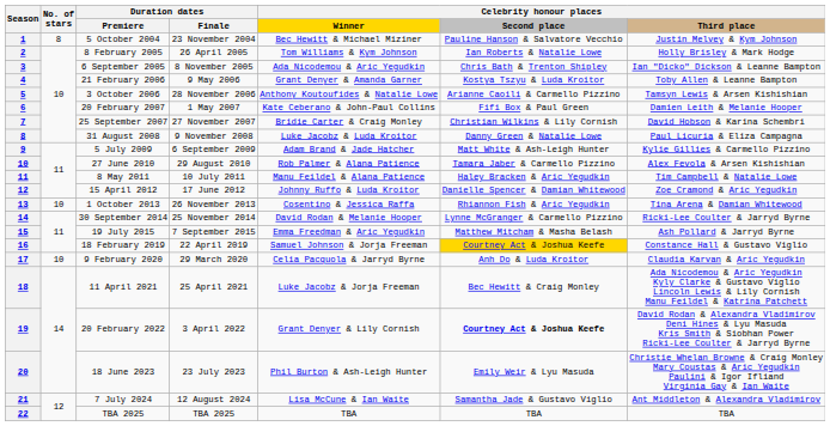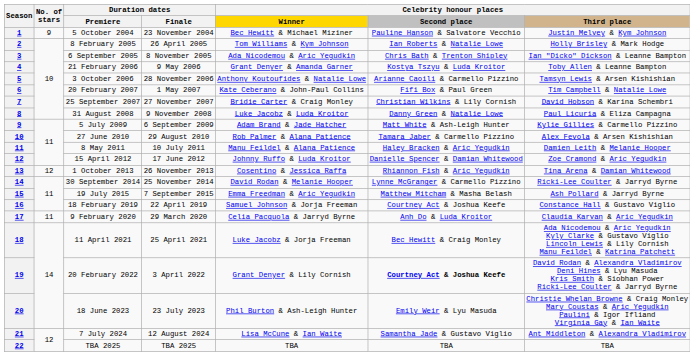 <table class="wikitable" style="white-space:nowrap; font-size:85%;">
 <tr>
 <th rowspan="2">Season</th>
 <th rowspan="2">No. of<br>stars</th>
 <th colspan="2">Duration dates</th>
 <th colspan="3">Celebrity honour places</th>
 </tr>
 <tr>
 <th scope="row" style="text-align:center">Premiere</th>
 <th scope="row" style="text-align:center">Finale</th>
 <th style="background:gold;">Winner</th>
 <th style="background:silver;">Second place</th>
 <th style="background:tan;">Third place</th>
 </tr>
 <tr scope="row" style="text-align:center">
 <th><a href='#'>1</a></th>
-<td>8</td>
+<td>9</td>
 <td>5 October 2004</td>
 <td>23 November 2004</td>
 <td><a href='#'>Bec Hewitt</a> & Michael Miziner</td>
 <td><a href='#'>Pauline Hanson</a> & Salvatore Vecchio</td>
 <td><a href='#'>Justin Melvey</a> & <a href='#'>Kym Johnson</a></td>
 </tr>
 <tr scope="row" style="text-align:center">
 <th><a href='#'>2</a></th>
 <td rowspan="7">10</td>
 <td>8 February 2005</td>
 <td>26 April 2005</td>
 <td><a href='#'>Tom Williams</a> & <a href='#'>Kym Johnson</a></td>
 <td><a href='#'>Ian Roberts</a> & <a href='#'>Natalie Lowe</a></td>
 <td><a href='#'>Holly Brisley</a> & Mark Hodge</td>
 </tr>
 <tr scope="row" style="text-align:center">
 <th><a href='#'>3</a></th>
 <td>6 September 2005</td>
 <td>8 November 2005</td>
 <td><a href='#'>Ada Nicodemou</a> & <a href='#'>Aric Yegudkin</a></td>
 <td><a href='#'>Chris Bath</a> & <a href='#'>Trenton Shipley</a></td>
 <td><a href='#'>Ian "Dicko" Dickson</a> & Leanne Bampton</td>
 </tr>
 <tr scope="row" style="text-align:center">
 <th><a href='#'>4</a></th>
 <td>21 February 2006</td>
 <td>9 May 2006</td>
 <td><a href='#'>Grant Denyer</a> & <a href='#'>Amanda Garner</a></td>
 <td><a href='#'>Kostya Tszyu</a> & <a href='#'>Luda Kroitor</a></td>
 <td><a href='#'>Toby Allen</a> & Leanne Bampton</td>
 </tr>
 <tr scope="row" style="text-align:center">
 <th><a href='#'>5</a></th>
 <td>3 October 2006</td>
 <td>28 November 2006</td>
 <td><a href='#'>Anthony Koutoufides</a> & <a href='#'>Natalie Lowe</a></td>
 <td><a href='#'>Arianne Caoili</a> & Carmello Pizzino</td>
 <td><a href='#'>Tamsyn Lewis</a> & Arsen Kishishian</td>
 </tr>
 <tr scope="row" style="text-align:center">
 <th><a href='#'>6</a></th>
 <td>20 February 2007</td>
 <td>1 May 2007</td>
 <td><a href='#'>Kate Ceberano</a> & John-Paul Collins</td>
 <td><a href='#'>Fifi Box</a> & Paul Green</td>
-<td><a href='#'>Damien Leith</a> & <a href='#'>Melanie Hooper</a></td>
+<td><a href='#'>Tim Campbell</a> & <a href='#'>Natalie Lowe</a></td>
 </tr>
 <tr scope="row" style="text-align:center">
 <th><a href='#'>7</a></th>
 <td>25 September 2007</td>
 <td>27 November 2007</td>
 <td><a href='#'>Bridie Carter</a> & Craig Monley</td>
 <td><a href='#'>Christian Wilkins</a> & Lily Cornish</td>
 <td><a href='#'>David Hobson</a> & Karina Schembri</td>
 </tr>
 <tr scope="row" style="text-align:center">
 <th><a href='#'>8</a></th>
 <td>31 August 2008</td>
 <td>9 November 2008</td>
 <td><a href='#'>Luke Jacobz</a> & <a href='#'>Luda Kroitor</a></td>
 <td><a href='#'>Danny Green</a> & <a href='#'>Natalie Lowe</a></td>
 <td><a href='#'>Paul Licuria</a> & Eliza Campagna</td>
 </tr>
 <tr scope="row" style="text-align:center">
 <th><a href='#'>9</a></th>
 <td rowspan="4">11</td>
 <td>5 July 2009</td>
 <td>6 September 2009</td>
 <td><a href='#'>Adam Brand</a> & <a href='#'>Jade Hatcher</a></td>
 <td><a href='#'>Matt White</a> & Ash-Leigh Hunter</td>
 <td><a href='#'>Kylie Gillies</a> & Carmello Pizzino</td>
 </tr>
 <tr scope="row" style="text-align:center">
 <th><a href='#'>10</a></th>
 <td>27 June 2010</td>
 <td>29 August 2010</td>
 <td><a href='#'>Rob Palmer</a> & <a href='#'>Alana Patience</a></td>
 <td><a href='#'>Tamara Jaber</a> & Carmello Pizzino</td>
 <td><a href='#'>Alex Fevola</a> & Arsen Kishishian</td>
 </tr>
 <tr scope="row" style="text-align:center">
 <th><a href='#'>11</a></th>
 <td>8 May 2011</td>
 <td>10 July 2011</td>
 <td><a href='#'>Manu Feildel</a> & <a href='#'>Alana Patience</a></td>
 <td><a href='#'>Haley Bracken</a> & <a href='#'>Aric Yegudkin</a></td>
-<td><a href='#'>Tim Campbell</a> & <a href='#'>Natalie Lowe</a></td>
+<td><a href='#'>Damien Leith</a> & <a href='#'>Melanie Hooper</a></td>
 </tr>
 <tr scope="row" style="text-align:center">
 <th><a href='#'>12</a></th>
 <td>15 April 2012</td>
 <td>17 June 2012</td>
 <td><a href='#'>Johnny Ruffo</a> & <a href='#'>Luda Kroitor</a></td>
 <td><a href='#'>Danielle Spencer</a> & <a href='#'>Damian Whitewood</a></td>
 <td><a href='#'>Zoe Cramond</a> & <a href='#'>Aric Yegudkin</a></td>
 </tr>
 <tr scope="row" style="text-align:center">
 <th><a href='#'>13</a></th>
-<td>10</td>
+<td>12</td>
 <td>1 October 2013</td>
 <td>26 November 2013</td>
 <td><a href='#'>Cosentino</a> & <a href='#'>Jessica Raffa</a></td>
 <td><a href='#'>Rhiannon Fish</a> & <a href='#'>Aric Yegudkin</a></td>
 <td><a href='#'>Tina Arena</a> & <a href='#'>Damian Whitewood</a></td>
 </tr>
 <tr scope="row" style="text-align:center">
 <th><a href='#'>14</a></th>
 <td rowspan="3">11</td>
 <td>30 September 2014</td>
 <td>25 November 2014</td>
 <td><a href='#'>David Rodan</a> & <a href='#'>Melanie Hooper</a></td>
 <td><a href='#'>Lynne McGranger</a> & Carmello Pizzino</td>
 <td><a href='#'>Ricki-Lee Coulter</a> & Jarryd Byrne</td>
 </tr>
 <tr scope="row" style="text-align:center">
 <th><a href='#'>15</a></th>
 <td>19 July 2015</td>
 <td>7 September 2015</td>
 <td><a href='#'>Emma Freedman</a> & <a href='#'>Aric Yegudkin</a></td>
 <td><a href='#'>Matthew Mitcham</a> & Masha Belash</td>
 <td><a href='#'>Ash Pollard</a> & Jarryd Byrne</td>
 </tr>
 <tr scope="row" style="text-align:center">
 <th><a href='#'>16</a></th>
 <td>18 February 2019</td>
 <td>22 April 2019</td>
 <td><a href='#'>Samuel Johnson</a> & Jorja Freeman</td>
-<td style="background: gold;"><a href='#'>Courtney Act</a> & Joshua Keefe</td>
+<td><a href='#'>Courtney Act</a> & Joshua Keefe</td>
 <td><a href='#'>Constance Hall</a> & Gustavo Viglio</td>
 </tr>
 <tr scope="row" style="text-align:center">
 <th><a href='#'>17</a></th>
-<td>10</td>
+<td>11</td>
 <td>9 February 2020</td>
 <td>29 March 2020</td>
 <td><a href='#'>Celia Pacquola</a> & Jarryd Byrne</td>
 <td><a href='#'>Anh Do</a> & <a href='#'>Luda Kroitor</a></td>
 <td><a href='#'>Claudia Karvan</a> & <a href='#'>Aric Yegudkin</a></td>
 </tr>
 <tr scope="row" style="text-align:center">
 <th><a href='#'>18</a></th>
 <td rowspan=3>14</td>
 <td>11 April 2021</td>
 <td>25 April 2021</td>
 <td><a href='#'>Luke Jacobz</a> & Jorja Freeman</td>
 <td><a href='#'>Bec Hewitt</a> & Craig Monley</td>
 <td><a href='#'>Ada Nicodemou</a> & <a href='#'>Aric Yegudkin</a><br><a href='#'>Kyly Clarke</a> & Gustavo Viglio<br><a href='#'>Lincoln Lewis</a> & Lily Cornish<br> <a href='#'>Manu Feildel</a> & <a href='#'>Katrina Patchett</a></td>
 </tr>
 <tr scope="row" style="text-align:center">
 <th><a href='#'>19</a></th>
 <td>20 February 2022</td>
 <td>3 April 2022</td>
 <td><a href='#'>Grant Denyer</a> & Lily Cornish</td>
 <td><strong><a href='#'>Courtney Act</a> & Joshua Keefe</strong></td>
 <td><a href='#'>David Rodan</a> & <a href='#'>Alexandra Vladimirov</a><br><a href='#'>Deni Hines</a> & Lyu Masuda<br><a href='#'>Kris Smith</a> & Siobhan Power<br><a href='#'>Ricki-Lee Coulter</a> & Jarryd Byrne</td>
 </tr>
 <tr scope="row" style="text-align:center">
 <th><a href='#'>20</a></th>
 <td>18 June 2023</td>
 <td>23 July 2023</td>
 <td><a href='#'>Phil Burton</a> & Ash-Leigh Hunter</td>
 <td><a href='#'>Emily Weir</a> & Lyu Masuda</td>
 <td><a href='#'>Christie Whelan Browne</a> & Craig Monley<br> <a href='#'>Mary Coustas</a> & <a href='#'>Aric Yegudkin</a><br> <a href='#'>Paulini</a> & Igor Ifliand<br> <a href='#'>Virginia Gay</a> & <a href='#'>Ian Waite</a></td>
 </tr>
 <tr scope="row" style="text-align:center">
 <th><a href='#'>21</a></th>
 <td rowspan=2>12</td>
 <td>7 July 2024</td>
 <td>12 August 2024</td>
 <td><a href='#'>Lisa McCune</a> & <a href='#'>Ian Waite</a></td>
 <td><a href='#'>Samantha Jade</a> & Gustavo Viglio</td>
 <td><a href='#'>Ant Middleton</a> & <a href='#'>Alexandra Vladimirov</a></td>
 </tr>
 <tr scope="row" style="text-align:center">
 <th><a href='#'>22</a></th>
 <td>TBA 2025</td>
 <td>TBA 2025</td>
 <td>TBA</td>
 <td>TBA</td>
 <td>TBA</td>
 </tr>
 </table>
